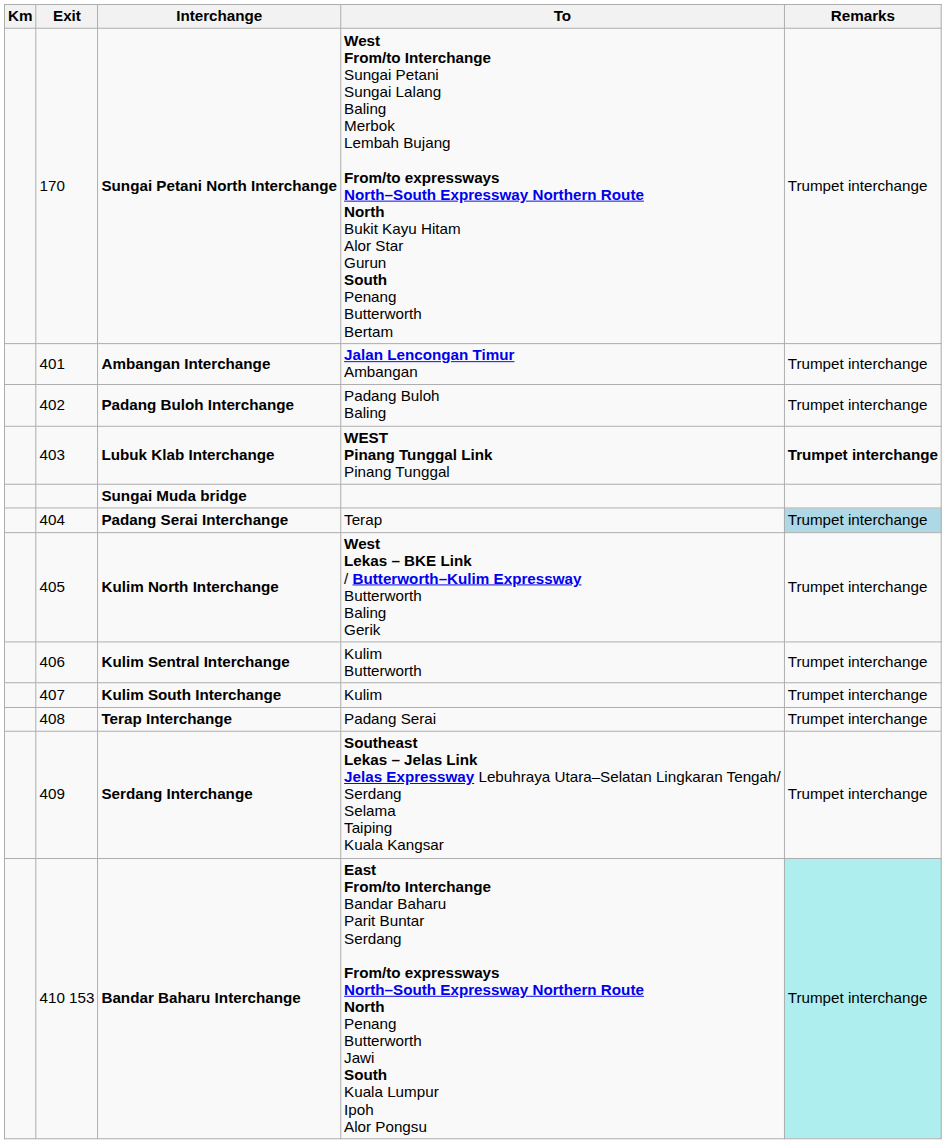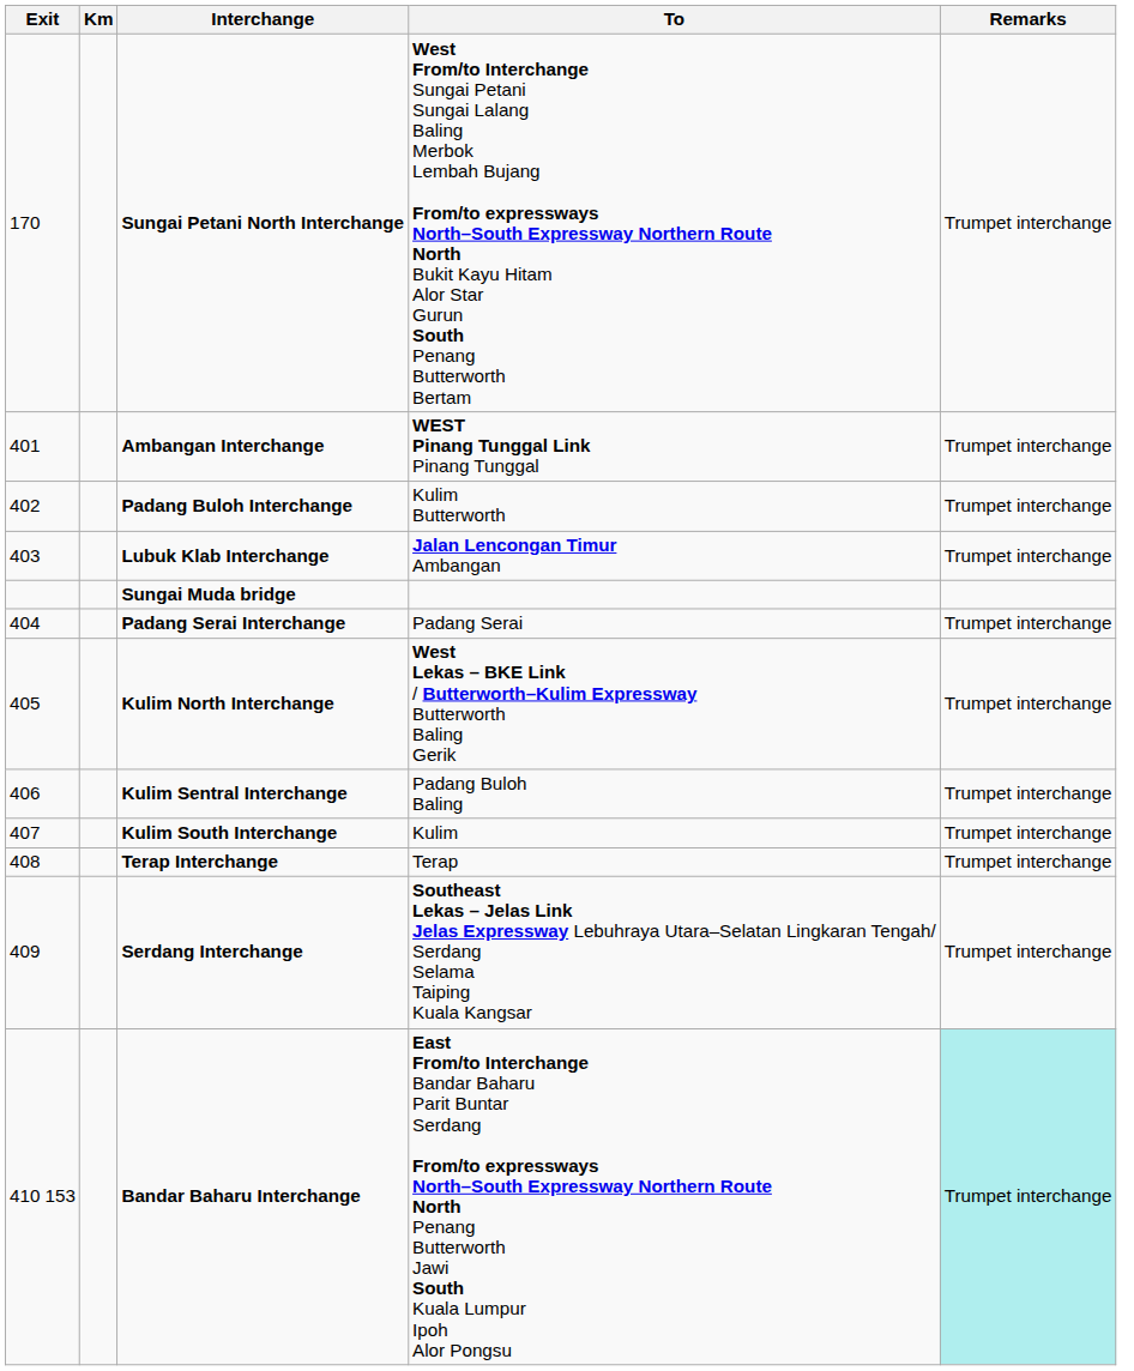 <table class="wikitable">
 <tr>
+<th>Exit</th>
 <th>Km</th>
-<th>Exit</th>
 <th>Interchange</th>
 <th>To</th>
 <th>Remarks</th>
 </tr>
 <tr>
+<td>170</td>
 <td></td>
-<td>170</td>
 <td><strong>Sungai Petani North Interchange</strong></td>
 <td><strong>West</strong><br><strong>From/to Interchange</strong><br> Sungai Petani<br> Sungai Lalang<br> Baling<br> Merbok<br>Lembah Bujang<br><br><strong>From/to expressways</strong><br>  <strong><a href='#'>North–South Expressway Northern Route</a></strong><br><strong>North</strong><br>Bukit Kayu Hitam<br>Alor Star<br>Gurun<br><strong>South </strong><br>Penang<br>Butterworth<br>Bertam</td>
 <td>Trumpet interchange</td>
 </tr>
 <tr>
+<td>401</td>
 <td></td>
-<td>401</td>
 <td><strong>Ambangan Interchange</strong></td>
-<td> <strong><a href='#'>Jalan Lencongan Timur</a></strong><br>Ambangan</td>
+<td><strong>WEST</strong><br><strong>Pinang Tunggal Link</strong><br> Pinang Tunggal</td>
 <td>Trumpet interchange</td>
 </tr>
 <tr>
+<td>402</td>
 <td></td>
-<td>402</td>
 <td><strong>Padang Buloh Interchange</strong></td>
-<td> Padang Buloh<br> Baling</td>
+<td> Kulim<br> Butterworth</td>
 <td>Trumpet interchange</td>
 </tr>
 <tr>
+<td>403</td>
 <td></td>
-<td>403</td>
 <td><strong>Lubuk Klab Interchange</strong></td>
-<td><strong>WEST</strong><br><strong>Pinang Tunggal Link</strong><br> Pinang Tunggal</td>
-<td><strong>Trumpet interchange</strong></td>
+<td> <strong><a href='#'>Jalan Lencongan Timur</a></strong><br>Ambangan</td>
+<td>Trumpet interchange</td>
 </tr>
 <tr>
 <td></td>
 <td></td>
 <td><strong>Sungai Muda bridge</strong></td>
 <td></td>
 <td></td>
 </tr>
 <tr>
+<td>404</td>
 <td></td>
-<td>404</td>
 <td><strong>Padang Serai Interchange</strong></td>
-<td> Terap</td>
-<td style="background: lightblue;">Trumpet interchange</td>
+<td> Padang Serai</td>
+<td>Trumpet interchange</td>
 </tr>
 <tr>
+<td>405</td>
 <td></td>
-<td>405</td>
 <td><strong>Kulim North Interchange</strong></td>
 <td><strong>West</strong><br> <strong>Lekas – BKE Link</strong><br>/ <strong><a href='#'>Butterworth–Kulim Expressway</a></strong><br>Butterworth<br>Baling<br>Gerik</td>
 <td>Trumpet interchange</td>
 </tr>
 <tr>
+<td>406</td>
 <td></td>
-<td>406</td>
 <td><strong>Kulim Sentral Interchange</strong></td>
-<td> Kulim<br> Butterworth</td>
+<td> Padang Buloh<br> Baling</td>
 <td>Trumpet interchange</td>
 </tr>
 <tr>
+<td>407</td>
 <td></td>
-<td>407</td>
 <td><strong>Kulim South Interchange</strong></td>
 <td> Kulim</td>
 <td>Trumpet interchange</td>
 </tr>
 <tr>
+<td>408</td>
 <td></td>
-<td>408</td>
 <td><strong>Terap Interchange</strong></td>
-<td> Padang Serai</td>
+<td> Terap</td>
 <td>Trumpet interchange</td>
 </tr>
 <tr>
+<td>409</td>
 <td></td>
-<td>409</td>
 <td><strong>Serdang Interchange</strong></td>
 <td><strong>Southeast</strong><br>   <strong>Lekas – Jelas Link</strong> <br>  <strong><a href='#'>Jelas Expressway</a></strong> Lebuhraya Utara–Selatan Lingkaran Tengah/<br>Serdang<br>Selama<br>Taiping<br>Kuala Kangsar</td>
 <td>Trumpet interchange</td>
 </tr>
 <tr>
+<td>410 153</td>
 <td></td>
-<td>410 153</td>
 <td><strong>Bandar Baharu Interchange</strong></td>
 <td><strong>East</strong><br><strong>From/to Interchange</strong><br> Bandar Baharu<br> Parit Buntar<br> Serdang<br><br><strong>From/to expressways</strong><br>  <strong><a href='#'>North–South Expressway Northern Route</a></strong><br><strong>North</strong><br>Penang<br>Butterworth<br>Jawi<br><strong>South</strong><br>Kuala Lumpur<br>Ipoh<br>Alor Pongsu</td>
 <td style="background: paleturquoise;">Trumpet interchange</td>
 </tr>
 </table>
